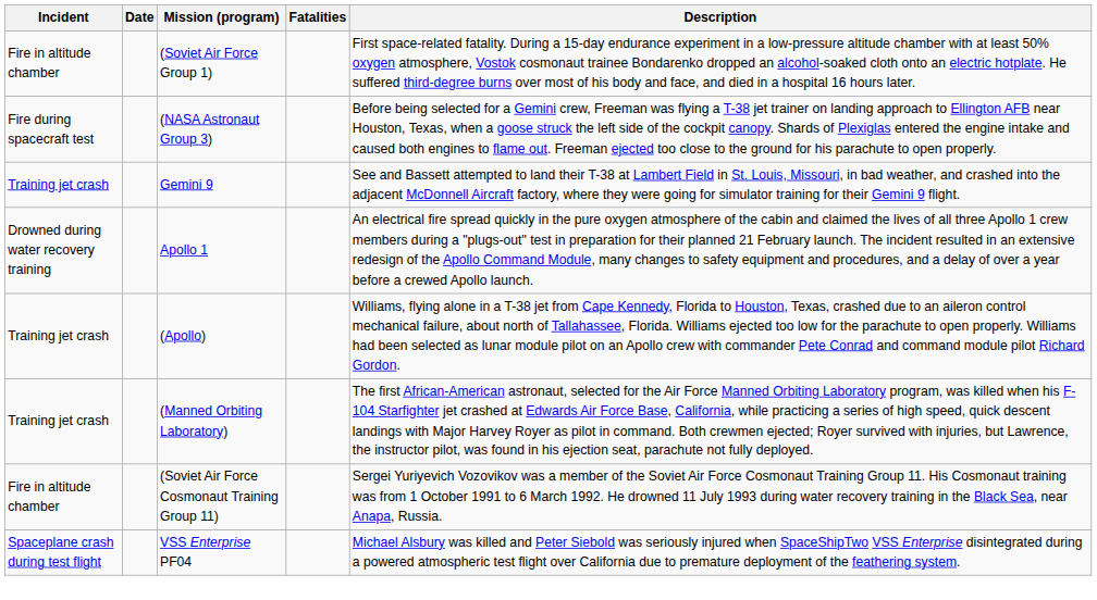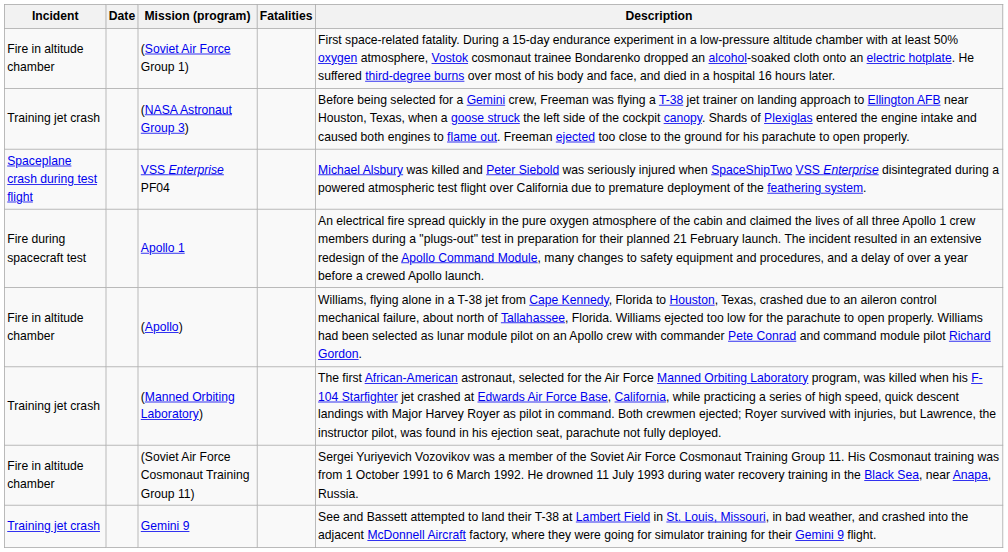 <table class="wikitable sortable sticky-header" style="font-size:0.95em; line-height:1.5em;">
 <tr bgcolor="#cccccc">
 <th>Incident</th>
 <th>Date</th>
 <th>Mission (program)</th>
 <th>Fatalities</th>
 <th class=unsortable>Description</th>
 </tr>
 <tr>
 <td>Fire in altitude chamber</td>
 <td></td>
 <td>(<a href='#'>Soviet Air Force</a> Group 1)</td>
 <td></td>
 <td>First space-related fatality. During a 15-day endurance experiment in a low-pressure altitude chamber with at least 50% <a href='#'>oxygen</a> atmosphere, <a href='#'>Vostok</a> cosmonaut trainee Bondarenko dropped an <a href='#'>alcohol</a>-soaked cloth onto an <a href='#'>electric hotplate</a>. He suffered <a href='#'>third-degree burns</a> over most of his body and face, and died in a hospital 16 hours later.</td>
 </tr>
 <tr>
-<td>Fire during spacecraft test</td>
+<td>Training jet crash</td>
 <td></td>
 <td>(<a href='#'>NASA Astronaut Group 3</a>)</td>
 <td></td>
 <td>Before being selected for a <a href='#'>Gemini</a> crew, Freeman was flying a <a href='#'>T-38</a> jet trainer on landing approach to <a href='#'>Ellington AFB</a> near Houston, Texas, when a <a href='#'>goose struck</a> the left side of the cockpit <a href='#'>canopy</a>. Shards of <a href='#'>Plexiglas</a> entered the engine intake and caused both engines to <a href='#'>flame out</a>. Freeman <a href='#'>ejected</a> too close to the ground for his parachute to open properly.</td>
 </tr>
 <tr>
-<td><a href='#'>Training jet crash</a></td>
+<td><a href='#'>Spaceplane crash during test flight</a></td>
 <td></td>
-<td><a href='#'>Gemini 9</a></td>
-<td><br></td>
-<td>See and Bassett attempted to land their T-38 at <a href='#'>Lambert Field</a> in <a href='#'>St. Louis, Missouri</a>, in bad weather, and crashed into the adjacent <a href='#'>McDonnell Aircraft</a> factory, where they were going for simulator training for their <a href='#'>Gemini 9</a> flight.</td>
+<td><a href='#'>VSS <em>Enterprise</em></a> PF04</td>
+<td></td>
+<td><a href='#'>Michael Alsbury</a> was killed and <a href='#'>Peter Siebold</a> was seriously injured when <a href='#'>SpaceShipTwo</a> <a href='#'>VSS <em>Enterprise</em></a> disintegrated during a powered atmospheric test flight over California due to premature deployment of the <a href='#'>feathering system</a>.</td>
 </tr>
 <tr>
-<td>Drowned during water recovery training</td>
+<td>Fire during spacecraft test</td>
 <td></td>
 <td><a href='#'>Apollo 1</a></td>
 <td> <br> <br></td>
 <td>An electrical fire spread quickly in the pure oxygen atmosphere of the cabin and claimed the lives of all three Apollo 1 crew members during a "plugs-out" test in preparation for their planned 21 February launch. The incident resulted in an extensive redesign of the <a href='#'>Apollo Command Module</a>, many changes to safety equipment and procedures, and a delay of over a year before a crewed Apollo launch.</td>
 </tr>
 <tr>
-<td>Training jet crash</td>
+<td>Fire in altitude chamber</td>
 <td></td>
 <td>(<a href='#'>Apollo</a>)</td>
 <td></td>
 <td>Williams, flying alone in a T-38 jet from <a href='#'>Cape Kennedy</a>, Florida to <a href='#'>Houston</a>, Texas, crashed due to an aileron control mechanical failure, about  north of <a href='#'>Tallahassee</a>, Florida. Williams ejected too low for the parachute to open properly. Williams had been selected as lunar module pilot on an Apollo crew with commander <a href='#'>Pete Conrad</a> and command module pilot <a href='#'>Richard Gordon</a>.</td>
 </tr>
 <tr>
 <td>Training jet crash</td>
 <td></td>
 <td>(<a href='#'>Manned Orbiting Laboratory</a>)</td>
 <td></td>
 <td>The first <a href='#'>African-American</a> astronaut, selected for the Air Force <a href='#'>Manned Orbiting Laboratory</a> program, was killed when his <a href='#'>F-104 Starfighter</a> jet crashed at <a href='#'>Edwards Air Force Base</a>, <a href='#'>California</a>, while practicing a series of high speed, quick descent landings with Major Harvey Royer as pilot in command. Both crewmen ejected; Royer survived with injuries, but Lawrence, the instructor pilot, was found in his ejection seat, parachute not fully deployed.</td>
 </tr>
 <tr>
 <td>Fire in altitude chamber</td>
 <td></td>
 <td>(Soviet Air Force Cosmonaut Training Group 11)</td>
 <td></td>
 <td>Sergei Yuriyevich Vozovikov was a member of the Soviet Air Force Cosmonaut Training Group 11. His Cosmonaut training was from 1 October 1991 to 6 March 1992. He drowned 11 July 1993 during water recovery training in the <a href='#'>Black Sea</a>, near <a href='#'>Anapa</a>, Russia.</td>
 </tr>
 <tr>
-<td><a href='#'>Spaceplane crash during test flight</a></td>
+<td><a href='#'>Training jet crash</a></td>
 <td></td>
-<td><a href='#'>VSS <em>Enterprise</em></a> PF04</td>
-<td></td>
-<td><a href='#'>Michael Alsbury</a> was killed and <a href='#'>Peter Siebold</a> was seriously injured when <a href='#'>SpaceShipTwo</a> <a href='#'>VSS <em>Enterprise</em></a> disintegrated during a powered atmospheric test flight over California due to premature deployment of the <a href='#'>feathering system</a>.</td>
+<td><a href='#'>Gemini 9</a></td>
+<td><br></td>
+<td>See and Bassett attempted to land their T-38 at <a href='#'>Lambert Field</a> in <a href='#'>St. Louis, Missouri</a>, in bad weather, and crashed into the adjacent <a href='#'>McDonnell Aircraft</a> factory, where they were going for simulator training for their <a href='#'>Gemini 9</a> flight.</td>
 </tr>
 </table>
